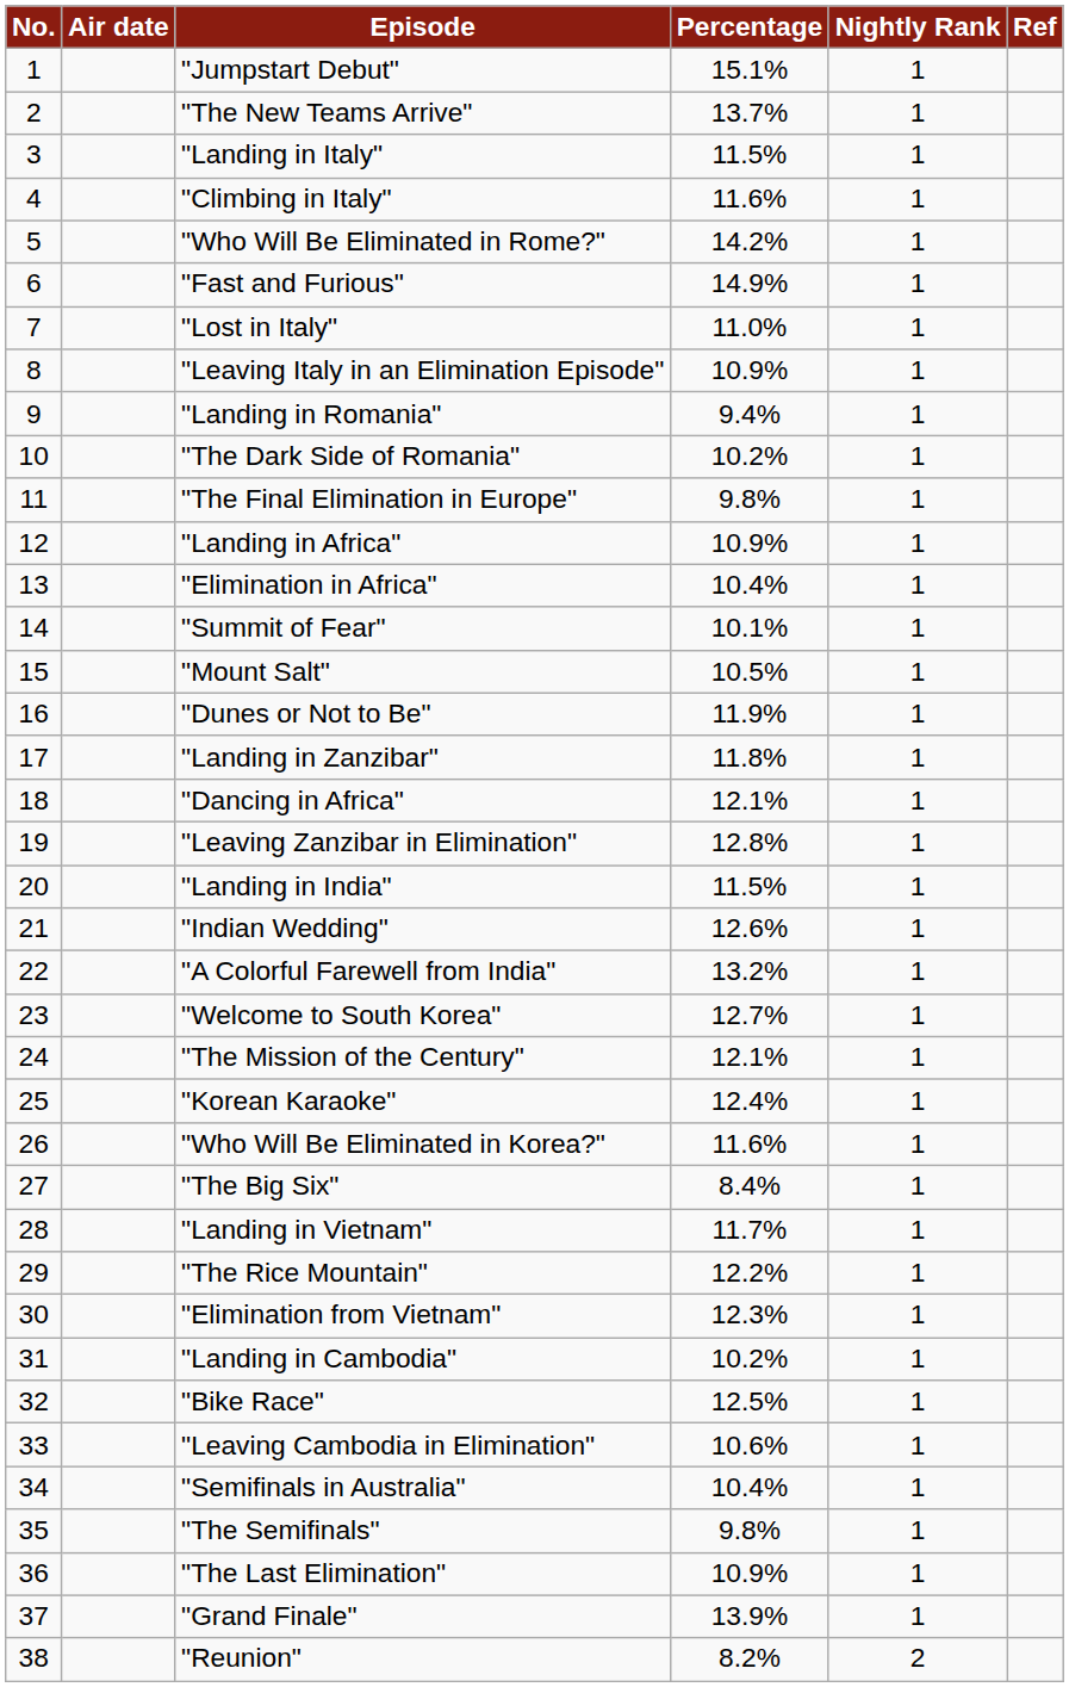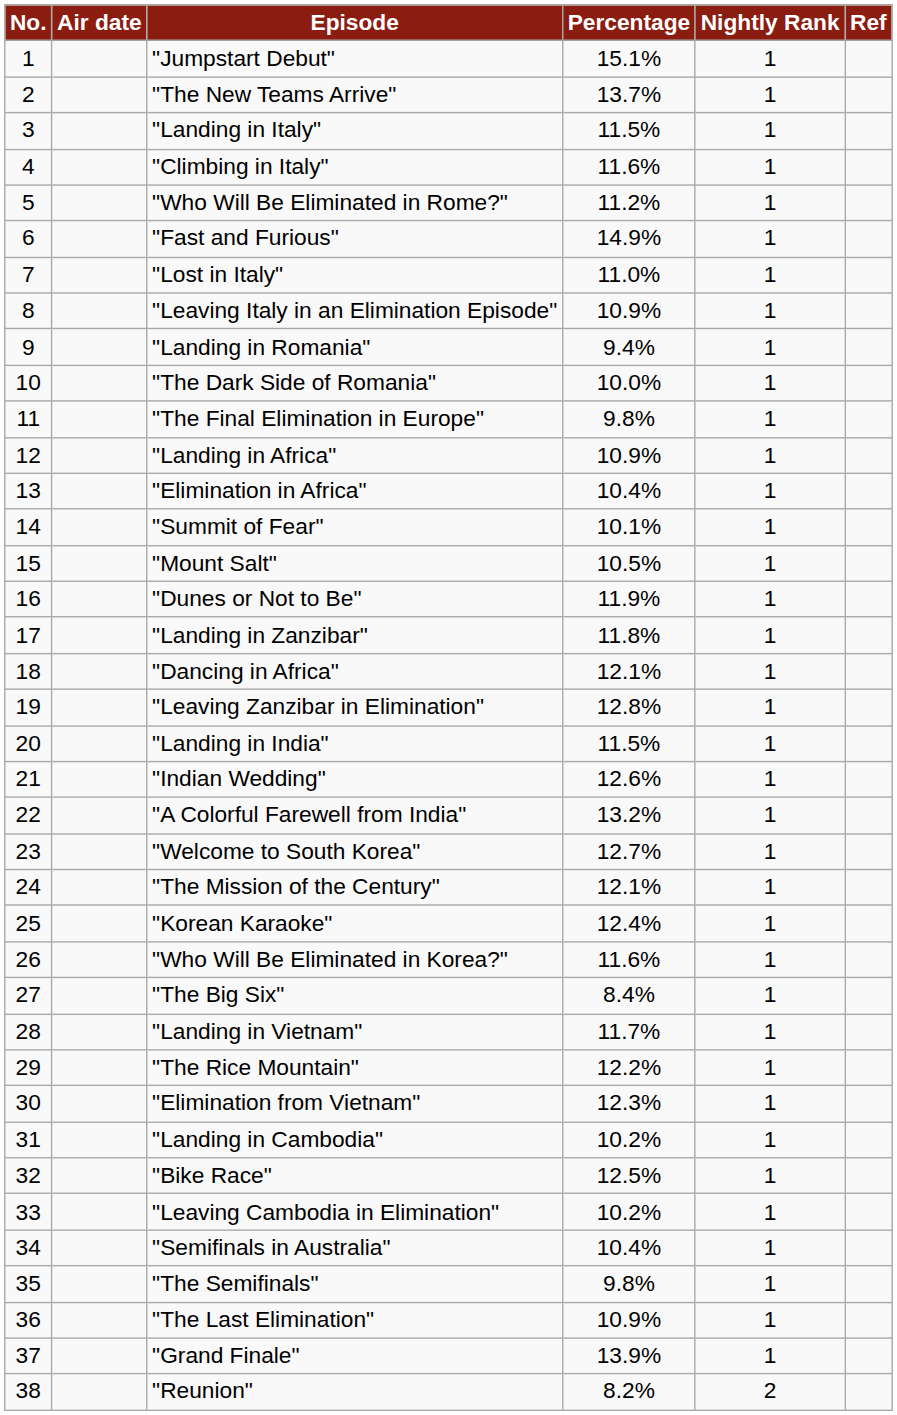 <table class="wikitable" style="text-align:center;">
 <tr>
 <th style="background:#8b1c10; color:white;">No.</th>
 <th style="background:#8b1c10; color:white;">Air date</th>
 <th style="background:#8b1c10; color:white;">Episode</th>
 <th style="background:#8b1c10; color:white;">Percentage</th>
 <th style="background:#8b1c10; color:white;">Nightly Rank</th>
 <th style="background:#8b1c10; color:white;">Ref</th>
 </tr>
 <tr>
 <td>1</td>
 <td style="text-align:left;"></td>
 <td style="text-align:left;">"Jumpstart Debut"</td>
 <td>15.1%</td>
 <td>1</td>
 <td></td>
 </tr>
 <tr>
 <td>2</td>
 <td style="text-align:left;"></td>
 <td style="text-align:left;">"The New Teams Arrive"</td>
 <td>13.7%</td>
 <td>1</td>
 <td></td>
 </tr>
 <tr>
 <td>3</td>
 <td style="text-align:left;"></td>
 <td style="text-align:left;">"Landing in Italy"</td>
 <td>11.5%</td>
 <td>1</td>
 <td></td>
 </tr>
 <tr>
 <td>4</td>
 <td style="text-align:left;"></td>
 <td style="text-align:left;">"Climbing in Italy"</td>
 <td>11.6%</td>
 <td>1</td>
 <td></td>
 </tr>
 <tr>
 <td>5</td>
 <td style="text-align:left;"></td>
 <td style="text-align:left;">"Who Will Be Eliminated in Rome?"</td>
-<td>14.2%</td>
+<td>11.2%</td>
 <td>1</td>
 <td></td>
 </tr>
 <tr>
 <td>6</td>
 <td style="text-align:left;"></td>
 <td style="text-align:left;">"Fast and Furious"</td>
 <td>14.9%</td>
 <td>1</td>
 <td></td>
 </tr>
 <tr>
 <td>7</td>
 <td style="text-align:left;"></td>
 <td style="text-align:left;">"Lost in Italy"</td>
 <td>11.0%</td>
 <td>1</td>
 <td></td>
 </tr>
 <tr>
 <td>8</td>
 <td style="text-align:left;"></td>
 <td style="text-align:left;">"Leaving Italy in an Elimination Episode"</td>
 <td>10.9%</td>
 <td>1</td>
 <td></td>
 </tr>
 <tr>
 <td>9</td>
 <td style="text-align:left;"></td>
 <td style="text-align:left;">"Landing in Romania"</td>
 <td>9.4%</td>
 <td>1</td>
 <td></td>
 </tr>
 <tr>
 <td>10</td>
 <td style="text-align:left;"></td>
 <td style="text-align:left;">"The Dark Side of Romania"</td>
-<td>10.2%</td>
+<td>10.0%</td>
 <td>1</td>
 <td></td>
 </tr>
 <tr>
 <td>11</td>
 <td style="text-align:left;"></td>
 <td style="text-align:left;">"The Final Elimination in Europe"</td>
 <td>9.8%</td>
 <td>1</td>
 <td></td>
 </tr>
 <tr>
 <td>12</td>
 <td style="text-align:left;"></td>
 <td style="text-align:left;">"Landing in Africa"</td>
 <td>10.9%</td>
 <td>1</td>
 <td></td>
 </tr>
 <tr>
 <td>13</td>
 <td style="text-align:left;"></td>
 <td style="text-align:left;">"Elimination in Africa"</td>
 <td>10.4%</td>
 <td>1</td>
 <td></td>
 </tr>
 <tr>
 <td>14</td>
 <td style="text-align:left;"></td>
 <td style="text-align:left;">"Summit of Fear"</td>
 <td>10.1%</td>
 <td>1</td>
 <td></td>
 </tr>
 <tr>
 <td>15</td>
 <td style="text-align:left;"></td>
 <td style="text-align:left;">"Mount Salt"</td>
 <td>10.5%</td>
 <td>1</td>
 <td></td>
 </tr>
 <tr>
 <td>16</td>
 <td style="text-align:left;"></td>
 <td style="text-align:left;">"Dunes or Not to Be"</td>
 <td>11.9%</td>
 <td>1</td>
 <td></td>
 </tr>
 <tr>
 <td>17</td>
 <td style="text-align:left;"></td>
 <td style="text-align:left;">"Landing in Zanzibar"</td>
 <td>11.8%</td>
 <td>1</td>
 <td></td>
 </tr>
 <tr>
 <td>18</td>
 <td style="text-align:left;"></td>
 <td style="text-align:left;">"Dancing in Africa"</td>
 <td>12.1%</td>
 <td>1</td>
 <td></td>
 </tr>
 <tr>
 <td>19</td>
 <td style="text-align:left;"></td>
 <td style="text-align:left;">"Leaving Zanzibar in Elimination"</td>
 <td>12.8%</td>
 <td>1</td>
 <td></td>
 </tr>
 <tr>
 <td>20</td>
 <td style="text-align:left;"></td>
 <td style="text-align:left;">"Landing in India"</td>
 <td>11.5%</td>
 <td>1</td>
 <td></td>
 </tr>
 <tr>
 <td>21</td>
 <td style="text-align:left;"></td>
 <td style="text-align:left;">"Indian Wedding"</td>
 <td>12.6%</td>
 <td>1</td>
 <td></td>
 </tr>
 <tr>
 <td>22</td>
 <td style="text-align:left;"></td>
 <td style="text-align:left;">"A Colorful Farewell from India"</td>
 <td>13.2%</td>
 <td>1</td>
 <td></td>
 </tr>
 <tr>
 <td>23</td>
 <td style="text-align:left;"></td>
 <td style="text-align:left;">"Welcome to South Korea"</td>
 <td>12.7%</td>
 <td>1</td>
 <td></td>
 </tr>
 <tr>
 <td>24</td>
 <td style="text-align:left;"></td>
 <td style="text-align:left;">"The Mission of the Century"</td>
 <td>12.1%</td>
 <td>1</td>
 <td></td>
 </tr>
 <tr>
 <td>25</td>
 <td style="text-align:left;"></td>
 <td style="text-align:left;">"Korean Karaoke"</td>
 <td>12.4%</td>
 <td>1</td>
 <td></td>
 </tr>
 <tr>
 <td>26</td>
 <td style="text-align:left;"></td>
 <td style="text-align:left;">"Who Will Be Eliminated in Korea?"</td>
 <td>11.6%</td>
 <td>1</td>
 <td></td>
 </tr>
 <tr>
 <td>27</td>
 <td style="text-align:left;"></td>
 <td style="text-align:left;">"The Big Six"</td>
 <td>8.4%</td>
 <td>1</td>
 <td></td>
 </tr>
 <tr>
 <td>28</td>
 <td style="text-align:left;"></td>
 <td style="text-align:left;">"Landing in Vietnam"</td>
 <td>11.7%</td>
 <td>1</td>
 <td></td>
 </tr>
 <tr>
 <td>29</td>
 <td style="text-align:left;"></td>
 <td style="text-align:left;">"The Rice Mountain"</td>
 <td>12.2%</td>
 <td>1</td>
 <td></td>
 </tr>
 <tr>
 <td>30</td>
 <td style="text-align:left;"></td>
 <td style="text-align:left;">"Elimination from Vietnam"</td>
 <td>12.3%</td>
 <td>1</td>
 <td></td>
 </tr>
 <tr>
 <td>31</td>
 <td style="text-align:left;"></td>
 <td style="text-align:left;">"Landing in Cambodia"</td>
 <td>10.2%</td>
 <td>1</td>
 <td></td>
 </tr>
 <tr>
 <td>32</td>
 <td style="text-align:left;"></td>
 <td style="text-align:left;">"Bike Race"</td>
 <td>12.5%</td>
 <td>1</td>
 <td></td>
 </tr>
 <tr>
 <td>33</td>
 <td style="text-align:left;"></td>
 <td style="text-align:left;">"Leaving Cambodia in Elimination"</td>
-<td>10.6%</td>
+<td>10.2%</td>
 <td>1</td>
 <td></td>
 </tr>
 <tr>
 <td>34</td>
 <td style="text-align:left;"></td>
 <td style="text-align:left;">"Semifinals in Australia"</td>
 <td>10.4%</td>
 <td>1</td>
 <td></td>
 </tr>
 <tr>
 <td>35</td>
 <td style="text-align:left;"></td>
 <td style="text-align:left;">"The Semifinals"</td>
 <td>9.8%</td>
 <td>1</td>
 <td></td>
 </tr>
 <tr>
 <td>36</td>
 <td style="text-align:left;"></td>
 <td style="text-align:left;">"The Last Elimination"</td>
 <td>10.9%</td>
 <td>1</td>
 <td></td>
 </tr>
 <tr>
 <td>37</td>
 <td style="text-align:left;"></td>
 <td style="text-align:left;">"Grand Finale"</td>
 <td>13.9%</td>
 <td>1</td>
 <td></td>
 </tr>
 <tr>
 <td>38</td>
 <td style="text-align:left;"></td>
 <td style="text-align:left;">"Reunion"</td>
 <td>8.2%</td>
 <td>2</td>
 <td></td>
 </tr>
 <tr>
 </tr>
 </table>
